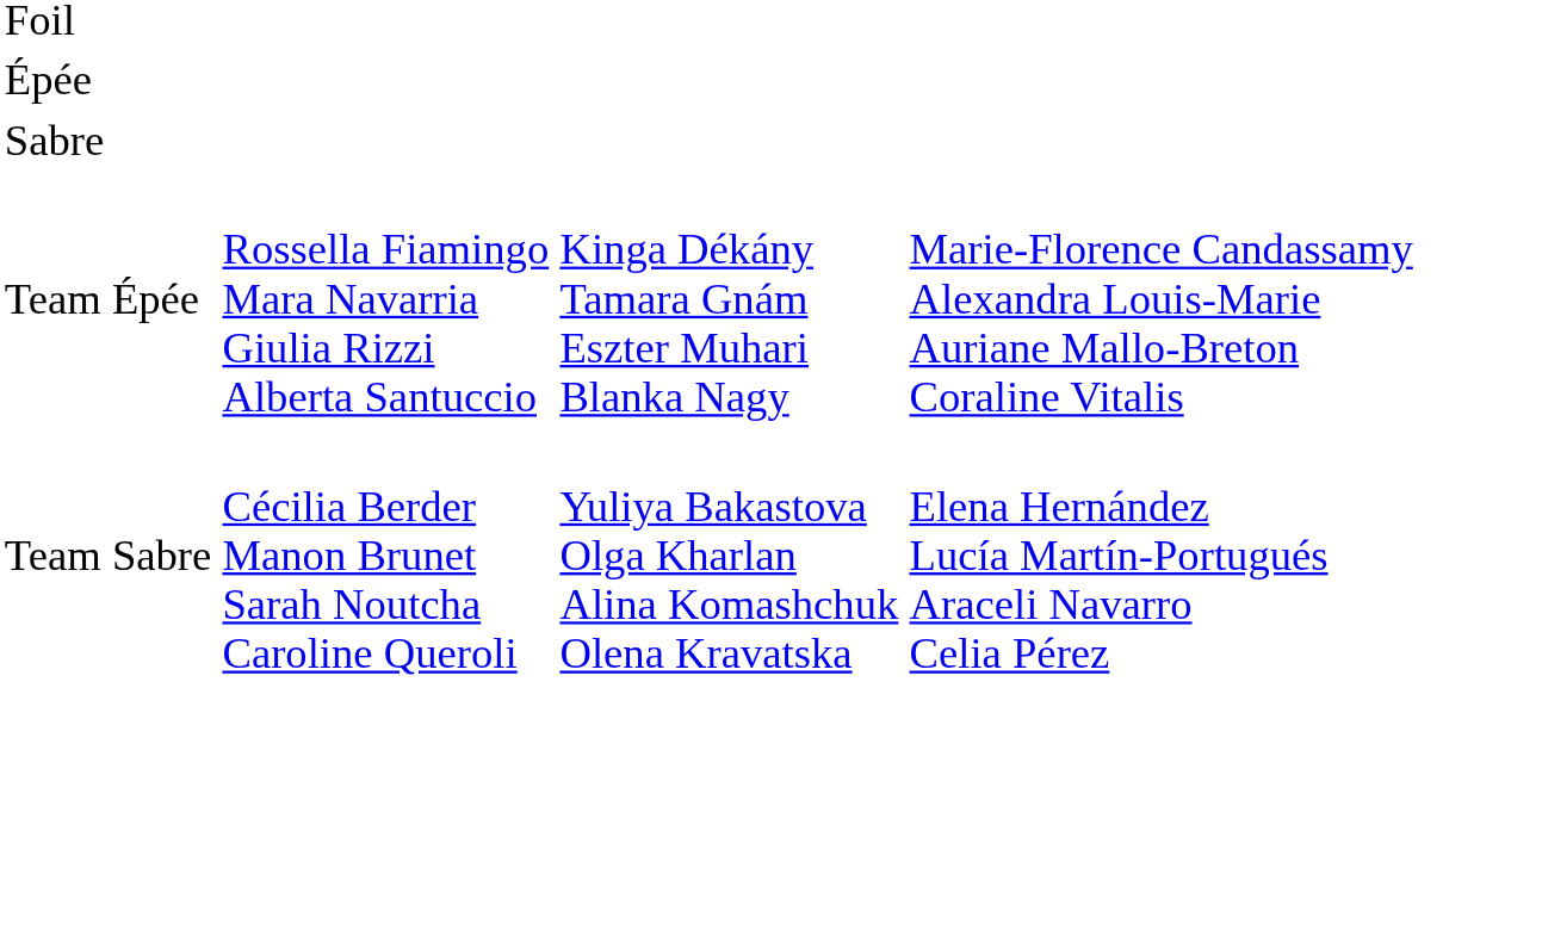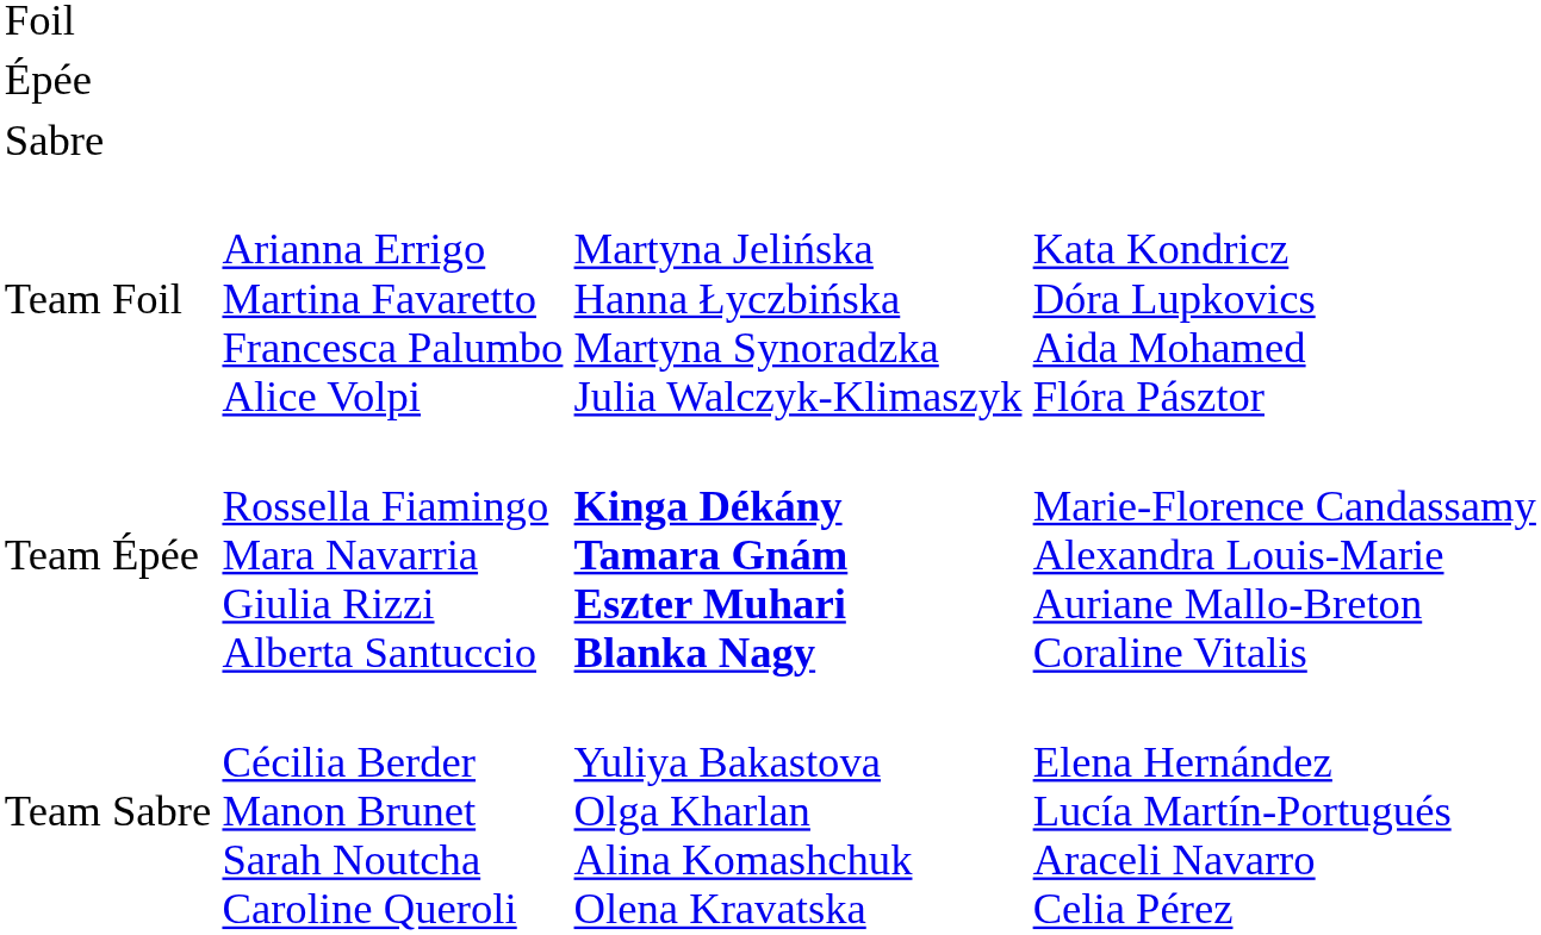 <table>
 <tr>
 <td rowspan=2>Foil</td>
 <td rowspan=2></td>
 <td rowspan=2></td>
 <td></td>
 </tr>
 <tr>
 <td></td>
 </tr>
 <tr>
 <td rowspan=2>Épée</td>
 <td rowspan=2></td>
 <td rowspan=2></td>
 <td></td>
 </tr>
 <tr>
 <td></td>
 </tr>
 <tr>
 <td rowspan=2>Sabre</td>
 <td rowspan=2></td>
 <td rowspan=2></td>
 <td></td>
 </tr>
 <tr>
 <td></td>
 </tr>
 <tr>
+<td>Team Foil</td>
+<td><br><a href='#'>Arianna Errigo</a><br><a href='#'>Martina Favaretto</a><br><a href='#'>Francesca Palumbo</a><br><a href='#'>Alice Volpi</a></td>
+<td><br><a href='#'>Martyna Jelińska</a><br><a href='#'>Hanna Łyczbińska</a><br><a href='#'>Martyna Synoradzka</a><br><a href='#'>Julia Walczyk-Klimaszyk</a></td>
+<td><br><a href='#'>Kata Kondricz</a><br><a href='#'>Dóra Lupkovics</a><br><a href='#'>Aida Mohamed</a><br><a href='#'>Flóra Pásztor</a></td>
+</tr>
+<tr>
 <td>Team Épée</td>
 <td><br><a href='#'>Rossella Fiamingo</a><br><a href='#'>Mara Navarria</a><br><a href='#'>Giulia Rizzi</a><br><a href='#'>Alberta Santuccio</a></td>
-<td><br><a href='#'>Kinga Dékány</a><br><a href='#'>Tamara Gnám</a><br><a href='#'>Eszter Muhari</a><br><a href='#'>Blanka Nagy</a></td>
+<td><strong><br><a href='#'>Kinga Dékány</a><br><a href='#'>Tamara Gnám</a><br><a href='#'>Eszter Muhari</a><br><a href='#'>Blanka Nagy</a></strong></td>
 <td><br><a href='#'>Marie-Florence Candassamy</a><br><a href='#'>Alexandra Louis-Marie</a><br><a href='#'>Auriane Mallo-Breton</a><br><a href='#'>Coraline Vitalis</a></td>
 </tr>
 <tr>
 <td>Team Sabre</td>
 <td><br><a href='#'>Cécilia Berder</a><br><a href='#'>Manon Brunet</a><br><a href='#'>Sarah Noutcha</a><br><a href='#'>Caroline Queroli</a></td>
 <td><br><a href='#'>Yuliya Bakastova</a><br><a href='#'>Olga Kharlan</a><br><a href='#'>Alina Komashchuk</a><br><a href='#'>Olena Kravatska</a></td>
 <td><br><a href='#'>Elena Hernández</a><br><a href='#'>Lucía Martín-Portugués</a><br><a href='#'>Araceli Navarro</a><br><a href='#'>Celia Pérez</a></td>
 </tr>
 </table>
